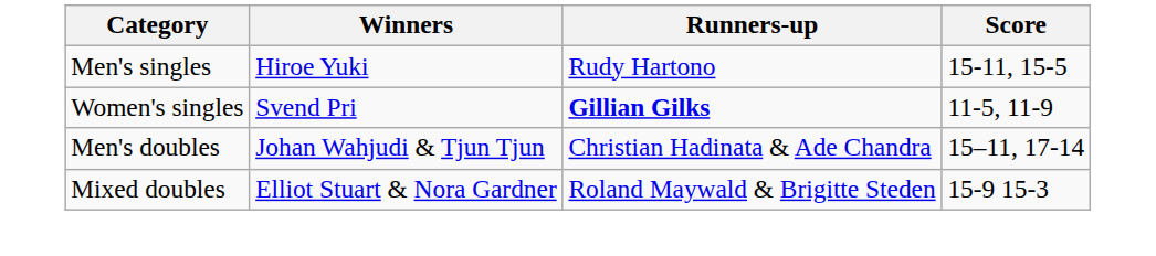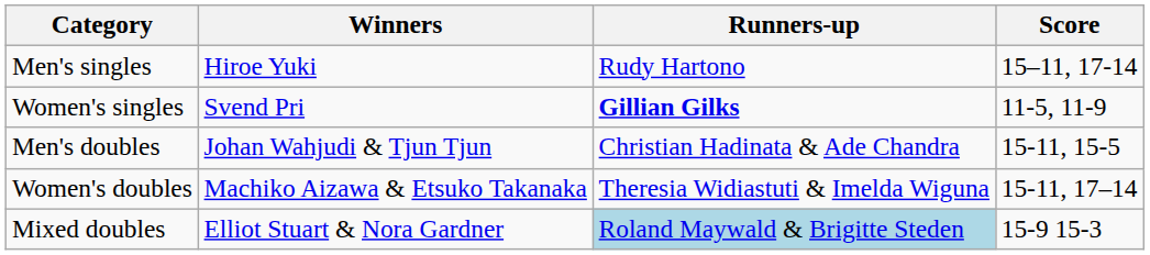 <table class=wikitable style="margin:auto;">
 <tr>
 <th>Category</th>
 <th>Winners</th>
 <th>Runners-up</th>
 <th>Score</th>
 </tr>
 <tr>
 <td>Men's singles</td>
 <td> <a href='#'>Hiroe Yuki</a></td>
 <td> <a href='#'>Rudy Hartono</a></td>
-<td>15-11, 15-5</td>
+<td>15–11, 17-14</td>
 </tr>
 <tr>
 <td>Women's singles</td>
 <td> <a href='#'>Svend Pri</a></td>
 <td><strong> <a href='#'>Gillian Gilks</a></strong></td>
 <td>11-5, 11-9</td>
 </tr>
 <tr>
 <td>Men's doubles</td>
 <td> <a href='#'>Johan Wahjudi</a> & <a href='#'>Tjun Tjun</a></td>
 <td> <a href='#'>Christian Hadinata</a> & <a href='#'>Ade Chandra</a></td>
-<td>15–11, 17-14</td>
+<td>15-11, 15-5</td>
+</tr>
+<tr>
+<td>Women's doubles</td>
+<td> <a href='#'>Machiko Aizawa</a> & <a href='#'>Etsuko Takanaka</a></td>
+<td> <a href='#'>Theresia Widiastuti</a> & <a href='#'>Imelda Wiguna</a></td>
+<td>15-11, 17–14</td>
 </tr>
 <tr>
 <td>Mixed doubles</td>
 <td> <a href='#'>Elliot Stuart</a> & <a href='#'>Nora Gardner</a></td>
-<td> <a href='#'>Roland Maywald</a> & <a href='#'>Brigitte Steden</a></td>
+<td style="background: lightblue;"> <a href='#'>Roland Maywald</a> & <a href='#'>Brigitte Steden</a></td>
 <td>15-9 15-3</td>
 </tr>
 </table>
